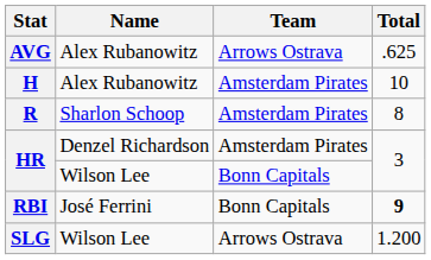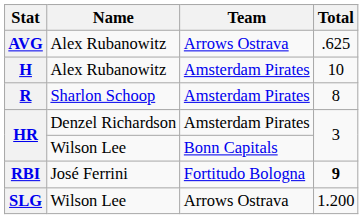 <table class=wikitable>
 <tr>
 <th scope="col">Stat</th>
 <th scope="col">Name</th>
 <th scope="col">Team</th>
 <th scope="col">Total</th>
 </tr>
 <tr>
 <th scope="row"><a href='#'>AVG</a></th>
 <td> Alex Rubanowitz</td>
 <td> <a href='#'>Arrows Ostrava</a></td>
 <td align=center>.625</td>
 </tr>
 <tr>
 <th scope="row"><a href='#'>H</a></th>
 <td> Alex Rubanowitz</td>
 <td> <a href='#'>Amsterdam Pirates</a></td>
 <td align=center>10</td>
 </tr>
 <tr>
 <th scope="row"><a href='#'>R</a></th>
 <td> <a href='#'>Sharlon Schoop</a></td>
 <td> <a href='#'>Amsterdam Pirates</a></td>
 <td align=center>8</td>
 </tr>
 <tr>
 <th scope="row" rowspan=2><a href='#'>HR</a></th>
 <td> Denzel Richardson</td>
 <td> Amsterdam Pirates</td>
 <td align=center rowspan=2>3</td>
 </tr>
 <tr>
 <td> Wilson Lee</td>
 <td> <a href='#'>Bonn Capitals</a></td>
 </tr>
 <tr>
 <th scope="row"><a href='#'>RBI</a></th>
 <td> José Ferrini</td>
-<td> Bonn Capitals</td>
+<td> <a href='#'>Fortitudo Bologna</a></td>
 <td align=center><strong>9</strong></td>
 </tr>
 <tr>
 <th scope="row"><a href='#'>SLG</a></th>
 <td> Wilson Lee</td>
 <td> Arrows Ostrava</td>
 <td align=center>1.200</td>
 </tr>
 </table>
